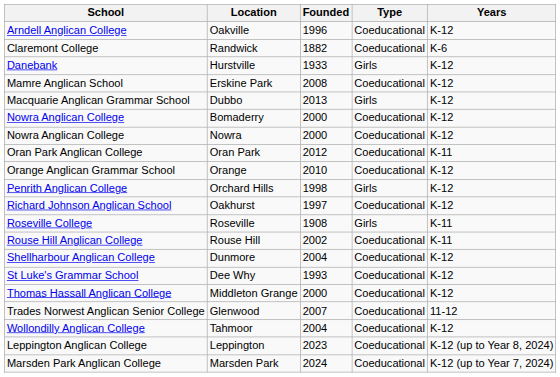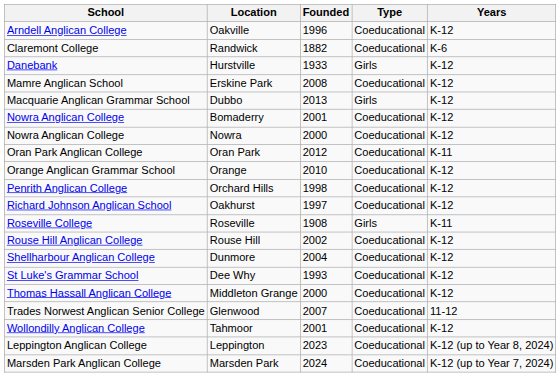 <table class="wikitable sortable">
 <tr>
 <th>School</th>
 <th>Location</th>
 <th>Founded</th>
 <th>Type</th>
 <th>Years</th>
 </tr>
 <tr>
 <td><a href='#'>Arndell Anglican College</a></td>
 <td>Oakville</td>
 <td>1996</td>
 <td>Coeducational</td>
 <td>K-12</td>
 </tr>
 <tr>
 <td>Claremont College</td>
 <td>Randwick</td>
 <td>1882</td>
 <td>Coeducational</td>
 <td>K-6</td>
 </tr>
 <tr>
 <td><a href='#'>Danebank</a></td>
 <td>Hurstville</td>
 <td>1933</td>
 <td>Girls</td>
 <td>K-12</td>
 </tr>
 <tr>
 <td>Mamre Anglican School</td>
 <td>Erskine Park</td>
 <td>2008</td>
 <td>Coeducational</td>
 <td>K-12</td>
 </tr>
 <tr>
 <td>Macquarie Anglican Grammar School</td>
 <td>Dubbo</td>
 <td>2013</td>
 <td>Girls</td>
 <td>K-12</td>
 </tr>
 <tr>
 <td><a href='#'>Nowra Anglican College</a></td>
 <td>Bomaderry</td>
-<td>2000</td>
+<td>2001</td>
 <td>Coeducational</td>
 <td>K-12</td>
 </tr>
 <tr>
 <td>Nowra Anglican College</td>
 <td>Nowra</td>
 <td>2000</td>
 <td>Coeducational</td>
 <td>K-12</td>
 </tr>
 <tr>
 <td>Oran Park Anglican College</td>
 <td>Oran Park</td>
 <td>2012</td>
 <td>Coeducational</td>
 <td>K-11</td>
 </tr>
 <tr>
 <td>Orange Anglican Grammar School</td>
 <td>Orange</td>
 <td>2010</td>
 <td>Coeducational</td>
 <td>K-12</td>
 </tr>
 <tr>
 <td><a href='#'>Penrith Anglican College</a></td>
 <td>Orchard Hills</td>
 <td>1998</td>
-<td>Girls</td>
+<td>Coeducational</td>
 <td>K-12</td>
 </tr>
 <tr>
 <td><a href='#'>Richard Johnson Anglican School</a></td>
 <td>Oakhurst</td>
 <td>1997</td>
 <td>Coeducational</td>
 <td>K-12</td>
 </tr>
 <tr>
 <td><a href='#'>Roseville College</a></td>
 <td>Roseville</td>
 <td>1908</td>
 <td>Girls</td>
 <td>K-11</td>
 </tr>
 <tr>
 <td><a href='#'>Rouse Hill Anglican College</a></td>
 <td>Rouse Hill</td>
 <td>2002</td>
 <td>Coeducational</td>
-<td>K-11</td>
+<td>K-12</td>
 </tr>
 <tr>
 <td><a href='#'>Shellharbour Anglican College</a></td>
 <td>Dunmore</td>
 <td>2004</td>
 <td>Coeducational</td>
 <td>K-12</td>
 </tr>
 <tr>
 <td><a href='#'>St Luke's Grammar School</a></td>
 <td>Dee Why</td>
 <td>1993</td>
 <td>Coeducational</td>
 <td>K-12</td>
 </tr>
 <tr>
 <td><a href='#'>Thomas Hassall Anglican College</a></td>
 <td>Middleton Grange</td>
 <td>2000</td>
 <td>Coeducational</td>
 <td>K-12</td>
 </tr>
 <tr>
 <td>Trades Norwest Anglican Senior College</td>
 <td>Glenwood</td>
 <td>2007</td>
 <td>Coeducational</td>
 <td>11-12</td>
 </tr>
 <tr>
 <td><a href='#'>Wollondilly Anglican College</a></td>
 <td>Tahmoor</td>
-<td>2004</td>
+<td>2001</td>
 <td>Coeducational</td>
 <td>K-12</td>
 </tr>
 <tr>
 <td>Leppington Anglican College</td>
 <td>Leppington</td>
 <td>2023</td>
 <td>Coeducational</td>
 <td>K-12 (up to Year 8, 2024)</td>
 </tr>
 <tr>
 <td>Marsden Park Anglican College</td>
 <td>Marsden Park</td>
 <td>2024</td>
 <td>Coeducational</td>
 <td>K-12 (up to Year 7, 2024)</td>
 </tr>
 </table>
